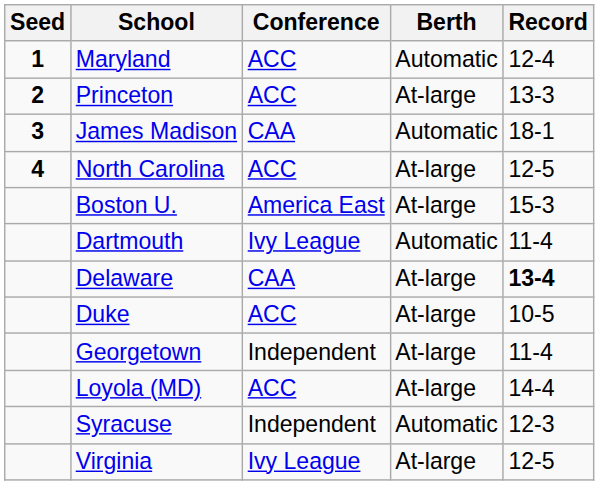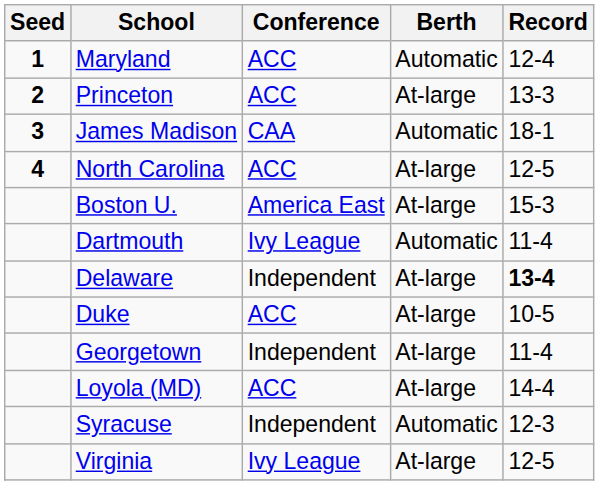 <table class="wikitable sortable">
 <tr>
 <th>Seed</th>
 <th>School</th>
 <th>Conference</th>
 <th>Berth</th>
 <th>Record</th>
 </tr>
 <tr>
 <td align=center><strong>1</strong></td>
 <td><a href='#'>Maryland</a></td>
 <td><a href='#'>ACC</a></td>
 <td>Automatic</td>
 <td>12-4</td>
 </tr>
 <tr>
 <td align=center><strong>2</strong></td>
 <td><a href='#'>Princeton</a></td>
 <td><a href='#'>ACC</a></td>
 <td>At-large</td>
 <td>13-3</td>
 </tr>
 <tr>
 <td align=center><strong>3</strong></td>
 <td><a href='#'>James Madison</a></td>
 <td><a href='#'>CAA</a></td>
 <td>Automatic</td>
 <td>18-1</td>
 </tr>
 <tr>
 <td align=center><strong>4</strong></td>
 <td><a href='#'>North Carolina</a></td>
 <td><a href='#'>ACC</a></td>
 <td>At-large</td>
 <td>12-5</td>
 </tr>
 <tr>
 <td></td>
 <td><a href='#'>Boston U.</a></td>
 <td><a href='#'>America East</a></td>
 <td>At-large</td>
 <td>15-3</td>
 </tr>
 <tr>
 <td></td>
 <td><a href='#'>Dartmouth</a></td>
 <td><a href='#'>Ivy League</a></td>
 <td>Automatic</td>
 <td>11-4</td>
 </tr>
 <tr>
 <td></td>
 <td><a href='#'>Delaware</a></td>
-<td><a href='#'>CAA</a></td>
+<td>Independent</td>
 <td>At-large</td>
 <td><strong>13-4</strong></td>
 </tr>
 <tr>
 <td></td>
 <td><a href='#'>Duke</a></td>
 <td><a href='#'>ACC</a></td>
 <td>At-large</td>
 <td>10-5</td>
 </tr>
 <tr>
 <td></td>
 <td><a href='#'>Georgetown</a></td>
 <td>Independent</td>
 <td>At-large</td>
 <td>11-4</td>
 </tr>
 <tr>
 <td></td>
 <td><a href='#'>Loyola (MD)</a></td>
 <td><a href='#'>ACC</a></td>
 <td>At-large</td>
 <td>14-4</td>
 </tr>
 <tr>
 <td></td>
 <td><a href='#'>Syracuse</a></td>
 <td>Independent</td>
 <td>Automatic</td>
 <td>12-3</td>
 </tr>
 <tr>
 <td></td>
 <td><a href='#'>Virginia</a></td>
 <td><a href='#'>Ivy League</a></td>
 <td>At-large</td>
 <td>12-5</td>
 </tr>
 </table>
